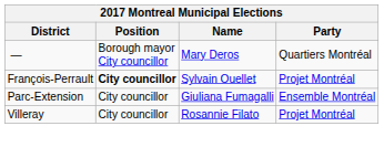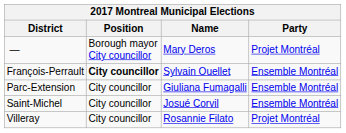 <table class="wikitable" border="1">
 <tr>
 <th colspan="4">2017 Montreal Municipal Elections</th>
 </tr>
 <tr>
 <th>District</th>
 <th>Position</th>
 <th>Name</th>
 <th>Party</th>
 </tr>
 <tr>
 <td> —</td>
 <td>Borough mayor<br><a href='#'>City councillor</a></td>
 <td><a href='#'>Mary Deros</a></td>
-<td>Quartiers Montréal</td>
+<td><a href='#'>Projet Montréal</a></td>
 </tr>
 <tr>
 <td>François-Perrault</td>
 <td><strong>City councillor</strong></td>
 <td><a href='#'>Sylvain Ouellet</a></td>
-<td><a href='#'>Projet Montréal</a></td>
+<td><a href='#'>Ensemble Montréal</a></td>
 </tr>
 <tr>
 <td>Parc-Extension</td>
 <td>City councillor</td>
 <td><a href='#'>Giuliana Fumagalli</a></td>
+<td><a href='#'>Ensemble Montréal</a></td>
+</tr>
+<tr>
+<td>Saint-Michel</td>
+<td>City councillor</td>
+<td><a href='#'>Josué Corvil</a></td>
 <td><a href='#'>Ensemble Montréal</a></td>
 </tr>
 <tr>
 <td>Villeray</td>
 <td>City councillor</td>
 <td><a href='#'>Rosannie Filato</a></td>
 <td><a href='#'>Projet Montréal</a></td>
 </tr>
 </table>
